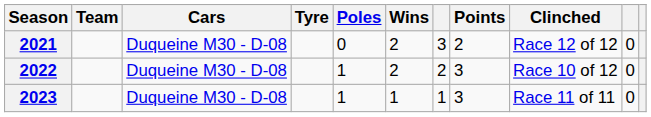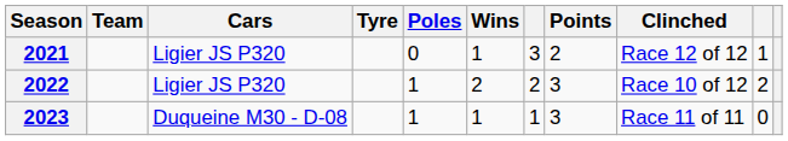 <table class="wikitable">
 <tr>
 <th>Season</th>
 <th>Team</th>
 <th>Cars</th>
 <th>Tyre</th>
 <th><a href='#'>Poles</a></th>
 <th>Wins</th>
 <th></th>
 <th>Points</th>
 <th>Clinched</th>
 <th></th>
 <th></th>
 </tr>
 <tr>
 <th><a href='#'>2021</a></th>
 <td></td>
-<td><a href='#'>Duqueine M30 - D-08</a></td>
+<td><a href='#'>Ligier JS P320</a></td>
 <td></td>
 <td>0</td>
-<td>2</td>
+<td>1</td>
 <td>3</td>
 <td>2</td>
 <td><a href='#'>Race 12</a> of 12</td>
-<td>0</td>
+<td>1</td>
 <th></th>
 </tr>
 <tr>
 <th><a href='#'>2022</a></th>
 <td></td>
-<td><a href='#'>Duqueine M30 - D-08</a></td>
+<td><a href='#'>Ligier JS P320</a></td>
 <td></td>
 <td>1</td>
 <td>2</td>
 <td>2</td>
 <td>3</td>
 <td><a href='#'>Race 10</a> of 12</td>
-<td>0</td>
+<td>2</td>
 <th></th>
 </tr>
 <tr>
 <th><a href='#'>2023</a></th>
 <td></td>
 <td><a href='#'>Duqueine M30 - D-08</a></td>
 <td></td>
 <td>1</td>
 <td>1</td>
 <td>1</td>
 <td>3</td>
 <td><a href='#'>Race 11</a> of 11</td>
 <td>0</td>
 <th></th>
 </tr>
 </table>
